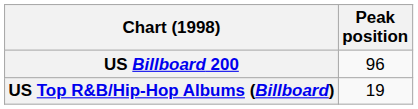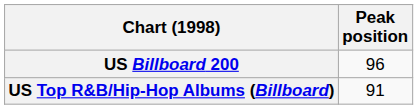 <table class="wikitable sortable plainrowheaders" style="text-align:center">
 <tr>
 <th scope="col">Chart (1998)</th>
 <th scope="col">Peak<br> position</th>
 </tr>
 <tr>
 <th scope="row">US <a href='#'><em>Billboard</em> 200</a></th>
 <td>96</td>
 </tr>
 <tr>
 <th scope="row">US <a href='#'>Top R&B/Hip-Hop Albums</a> (<em><a href='#'>Billboard</a></em>)</th>
-<td>19</td>
+<td>91</td>
 </tr>
 </table>
